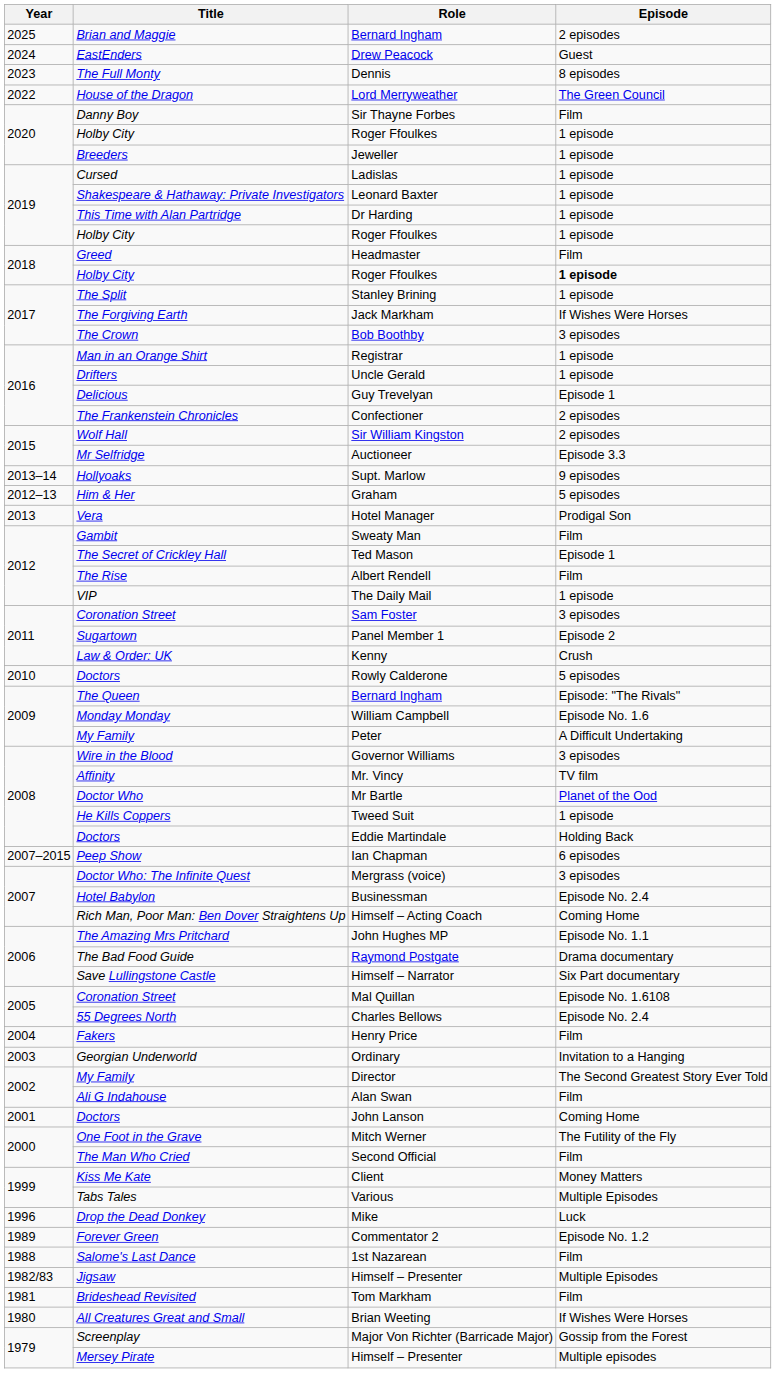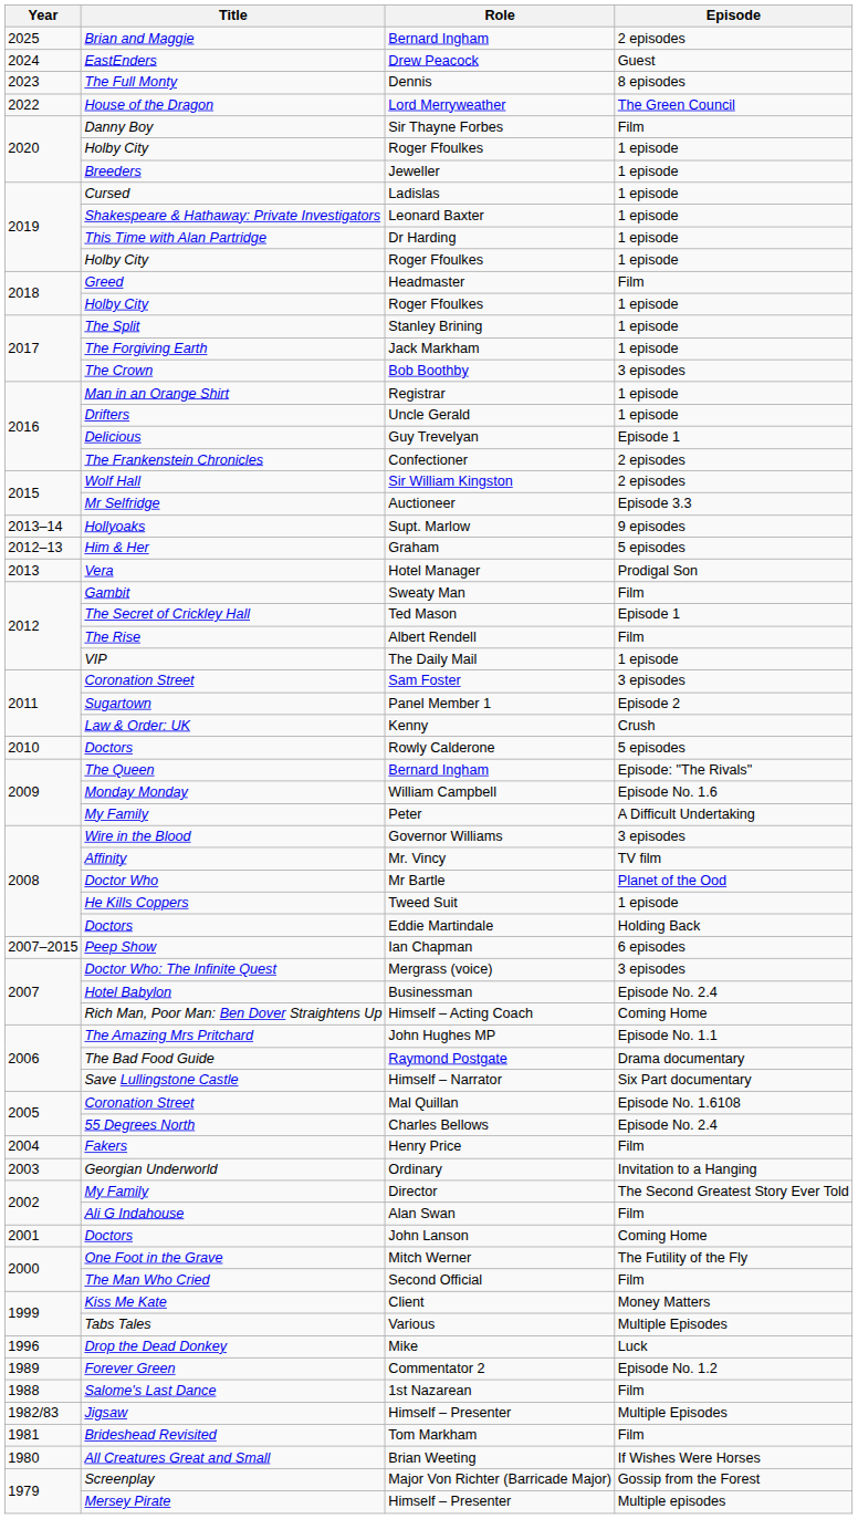 <table class="wikitable sortable">
 <tr>
 <th>Year</th>
 <th>Title</th>
 <th>Role</th>
 <th>Episode</th>
 </tr>
 <tr>
 <td>2025</td>
 <td><em><a href='#'>Brian and Maggie</a></em></td>
 <td><a href='#'>Bernard Ingham</a></td>
 <td>2 episodes</td>
 </tr>
 <tr>
 <td>2024</td>
 <td><em><a href='#'>EastEnders</a></em></td>
 <td><a href='#'>Drew Peacock</a></td>
 <td>Guest</td>
 </tr>
 <tr>
 <td>2023</td>
 <td><em><a href='#'> The Full Monty</a></em></td>
 <td>Dennis</td>
 <td>8 episodes</td>
 </tr>
 <tr>
 <td>2022</td>
 <td><em><a href='#'>House of the Dragon</a></em></td>
 <td><a href='#'>Lord Merryweather</a></td>
 <td><a href='#'>The Green Council</a></td>
 </tr>
 <tr>
 <td rowspan="3">2020</td>
 <td><em>Danny Boy</em></td>
 <td>Sir Thayne Forbes</td>
 <td>Film</td>
 </tr>
 <tr>
 <td><em>Holby City</em></td>
 <td>Roger Ffoulkes</td>
 <td>1 episode</td>
 </tr>
 <tr>
 <td><em><a href='#'>Breeders</a></em></td>
 <td>Jeweller</td>
 <td>1 episode<br></td>
 </tr>
 <tr>
 <td rowspan="4">2019</td>
 <td><em>Cursed</em></td>
 <td>Ladislas</td>
 <td>1 episode</td>
 </tr>
 <tr>
 <td><em><a href='#'>Shakespeare & Hathaway: Private Investigators</a></em></td>
 <td>Leonard Baxter</td>
 <td>1 episode</td>
 </tr>
 <tr>
 <td><em><a href='#'>This Time with Alan Partridge</a></em></td>
 <td>Dr Harding</td>
 <td>1 episode</td>
 </tr>
 <tr>
 <td><em>Holby City</em></td>
 <td>Roger Ffoulkes</td>
 <td>1 episode</td>
 </tr>
 <tr>
 <td rowspan="2">2018</td>
 <td><em><a href='#'>Greed</a></em></td>
 <td>Headmaster</td>
 <td>Film</td>
 </tr>
 <tr>
 <td><em><a href='#'>Holby City</a></em></td>
 <td>Roger Ffoulkes</td>
-<td><strong>1 episode</strong></td>
+<td>1 episode</td>
 </tr>
 <tr>
 <td rowspan="3">2017</td>
 <td><em><a href='#'>The Split</a></em></td>
 <td>Stanley Brining</td>
 <td>1 episode</td>
 </tr>
 <tr>
 <td><em><a href='#'>The Forgiving Earth</a></em></td>
 <td>Jack Markham</td>
-<td>If Wishes Were Horses</td>
+<td>1 episode</td>
 </tr>
 <tr>
 <td><em><a href='#'>The Crown</a></em></td>
 <td><a href='#'>Bob Boothby</a></td>
 <td>3 episodes</td>
 </tr>
 <tr>
 <td rowspan="4">2016</td>
 <td><em><a href='#'>Man in an Orange Shirt</a></em></td>
 <td>Registrar</td>
 <td>1 episode</td>
 </tr>
 <tr>
 <td><em><a href='#'>Drifters</a></em></td>
 <td>Uncle Gerald</td>
 <td>1 episode</td>
 </tr>
 <tr>
 <td><em><a href='#'>Delicious</a></em></td>
 <td>Guy Trevelyan</td>
 <td>Episode 1</td>
 </tr>
 <tr>
 <td><em><a href='#'>The Frankenstein Chronicles</a></em></td>
 <td>Confectioner</td>
 <td>2 episodes</td>
 </tr>
 <tr>
 <td rowspan="2">2015</td>
 <td><em><a href='#'>Wolf Hall</a></em></td>
 <td><a href='#'>Sir William Kingston</a></td>
 <td>2 episodes</td>
 </tr>
 <tr>
 <td><em><a href='#'>Mr Selfridge</a></em></td>
 <td>Auctioneer</td>
 <td>Episode 3.3</td>
 </tr>
 <tr>
 <td>2013–14</td>
 <td><em><a href='#'>Hollyoaks</a></em></td>
 <td>Supt. Marlow</td>
 <td>9 episodes</td>
 </tr>
 <tr>
 <td>2012–13</td>
 <td><em><a href='#'>Him & Her</a></em></td>
 <td>Graham</td>
 <td>5 episodes</td>
 </tr>
 <tr>
 <td>2013</td>
 <td><em><a href='#'>Vera</a></em></td>
 <td>Hotel Manager</td>
 <td>Prodigal Son</td>
 </tr>
 <tr>
 <td rowspan="4">2012</td>
 <td><em><a href='#'>Gambit</a></em></td>
 <td>Sweaty Man</td>
 <td>Film</td>
 </tr>
 <tr>
 <td><em><a href='#'>The Secret of Crickley Hall</a></em></td>
 <td>Ted Mason</td>
 <td>Episode 1</td>
 </tr>
 <tr>
 <td><em><a href='#'>The Rise</a></em></td>
 <td>Albert Rendell</td>
 <td>Film</td>
 </tr>
 <tr>
 <td><em>VIP</em></td>
 <td>The Daily Mail</td>
 <td>1 episode</td>
 </tr>
 <tr>
 <td rowspan="3">2011</td>
 <td><em><a href='#'>Coronation Street</a></em></td>
 <td><a href='#'>Sam Foster</a></td>
 <td>3 episodes</td>
 </tr>
 <tr>
 <td><em><a href='#'>Sugartown</a></em></td>
 <td>Panel Member 1</td>
 <td>Episode 2</td>
 </tr>
 <tr>
 <td><em><a href='#'>Law & Order: UK</a></em></td>
 <td>Kenny</td>
 <td>Crush</td>
 </tr>
 <tr>
 <td>2010</td>
 <td><em><a href='#'>Doctors</a></em></td>
 <td>Rowly Calderone</td>
 <td>5 episodes</td>
 </tr>
 <tr>
 <td rowspan="3">2009</td>
 <td><em><a href='#'>The Queen</a></em></td>
 <td><a href='#'>Bernard Ingham</a></td>
 <td>Episode: "The Rivals"</td>
 </tr>
 <tr>
 <td><em><a href='#'>Monday Monday</a></em></td>
 <td>William Campbell</td>
 <td>Episode No. 1.6</td>
 </tr>
 <tr>
 <td><em><a href='#'>My Family</a></em></td>
 <td>Peter</td>
 <td>A Difficult Undertaking</td>
 </tr>
 <tr>
 <td rowspan="5">2008</td>
 <td><em><a href='#'>Wire in the Blood</a></em></td>
 <td>Governor Williams</td>
 <td>3 episodes</td>
 </tr>
 <tr>
 <td><em><a href='#'>Affinity</a></em></td>
 <td>Mr. Vincy</td>
 <td>TV film</td>
 </tr>
 <tr>
 <td><em><a href='#'>Doctor Who</a></em></td>
 <td>Mr Bartle</td>
 <td><a href='#'>Planet of the Ood</a></td>
 </tr>
 <tr>
 <td><em><a href='#'>He Kills Coppers</a></em></td>
 <td>Tweed Suit</td>
 <td>1 episode</td>
 </tr>
 <tr>
 <td><em><a href='#'>Doctors</a></em></td>
 <td>Eddie Martindale</td>
 <td>Holding Back</td>
 </tr>
 <tr>
 <td>2007–2015</td>
 <td><em><a href='#'>Peep Show</a></em></td>
 <td>Ian Chapman</td>
 <td>6 episodes</td>
 </tr>
 <tr>
 <td rowspan="3">2007</td>
 <td><em><a href='#'>Doctor Who: The Infinite Quest</a></em></td>
 <td>Mergrass (voice)</td>
 <td>3 episodes</td>
 </tr>
 <tr>
 <td><em><a href='#'>Hotel Babylon</a></em></td>
 <td>Businessman</td>
 <td>Episode No. 2.4</td>
 </tr>
 <tr>
 <td><em>Rich Man, Poor Man: <a href='#'>Ben Dover</a> Straightens Up</em></td>
 <td>Himself – Acting Coach</td>
 <td>Coming Home</td>
 </tr>
 <tr>
 <td rowspan="3">2006</td>
 <td><em><a href='#'>The Amazing Mrs Pritchard</a></em></td>
 <td>John Hughes MP</td>
 <td>Episode No. 1.1</td>
 </tr>
 <tr>
 <td><em>The Bad Food Guide</em></td>
 <td><a href='#'>Raymond Postgate</a></td>
 <td>Drama documentary</td>
 </tr>
 <tr>
 <td><em>Save <a href='#'>Lullingstone Castle</a></em></td>
 <td>Himself – Narrator</td>
 <td>Six Part documentary</td>
 </tr>
 <tr>
 <td rowspan="2">2005</td>
 <td><em><a href='#'>Coronation Street</a></em></td>
 <td>Mal Quillan</td>
 <td>Episode No. 1.6108</td>
 </tr>
 <tr>
 <td><em><a href='#'>55 Degrees North</a></em></td>
 <td>Charles Bellows</td>
 <td>Episode No. 2.4</td>
 </tr>
 <tr>
 <td>2004</td>
 <td><em><a href='#'>Fakers</a></em></td>
 <td>Henry Price</td>
 <td>Film</td>
 </tr>
 <tr>
 <td>2003</td>
 <td><em>Georgian Underworld</em></td>
 <td>Ordinary</td>
 <td>Invitation to a Hanging</td>
 </tr>
 <tr>
 <td rowspan="2">2002</td>
 <td><em><a href='#'>My Family</a></em></td>
 <td>Director</td>
 <td>The Second Greatest Story Ever Told</td>
 </tr>
 <tr>
 <td><em><a href='#'>Ali G Indahouse</a></em></td>
 <td>Alan Swan</td>
 <td>Film</td>
 </tr>
 <tr>
 <td>2001</td>
 <td><em><a href='#'>Doctors</a></em></td>
 <td>John Lanson</td>
 <td>Coming Home</td>
 </tr>
 <tr>
 <td rowspan="2">2000</td>
 <td><em><a href='#'>One Foot in the Grave</a></em></td>
 <td>Mitch Werner</td>
 <td>The Futility of the Fly</td>
 </tr>
 <tr>
 <td><em><a href='#'>The Man Who Cried</a></em></td>
 <td>Second Official</td>
 <td>Film</td>
 </tr>
 <tr>
 <td rowspan="2">1999</td>
 <td><em><a href='#'>Kiss Me Kate</a></em></td>
 <td>Client</td>
 <td>Money Matters</td>
 </tr>
 <tr>
 <td><em>Tabs Tales</em></td>
 <td>Various</td>
 <td>Multiple Episodes</td>
 </tr>
 <tr>
 <td>1996</td>
 <td><em><a href='#'>Drop the Dead Donkey</a></em></td>
 <td>Mike</td>
 <td>Luck</td>
 </tr>
 <tr>
 <td>1989</td>
 <td><em><a href='#'>Forever Green</a></em></td>
 <td>Commentator 2</td>
 <td>Episode No. 1.2</td>
 </tr>
 <tr>
 <td>1988</td>
 <td><em><a href='#'>Salome's Last Dance</a></em></td>
 <td>1st Nazarean</td>
 <td>Film</td>
 </tr>
 <tr>
 <td>1982/83</td>
 <td><em><a href='#'>Jigsaw</a></em></td>
 <td>Himself – Presenter</td>
 <td>Multiple Episodes</td>
 </tr>
 <tr>
 <td>1981</td>
 <td><em><a href='#'>Brideshead Revisited</a></em></td>
 <td>Tom Markham</td>
 <td>Film</td>
 </tr>
 <tr>
 <td>1980</td>
 <td><em><a href='#'>All Creatures Great and Small</a></em></td>
 <td>Brian Weeting</td>
 <td>If Wishes Were Horses</td>
 </tr>
 <tr>
 <td rowspan="2">1979</td>
 <td><em>Screenplay</em></td>
 <td>Major Von Richter (Barricade Major)</td>
 <td>Gossip from the Forest</td>
 </tr>
 <tr>
 <td><em><a href='#'>Mersey Pirate</a></em></td>
 <td>Himself – Presenter</td>
 <td>Multiple episodes</td>
 </tr>
 </table>
